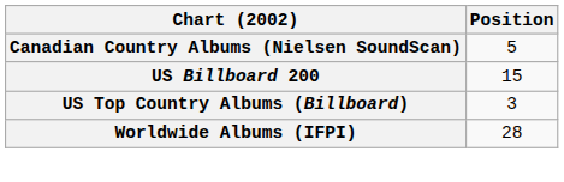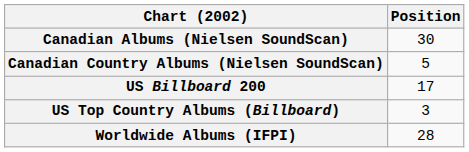 <table class="wikitable sortable plainrowheaders" style="text-align:center">
 <tr>
 <th scope="col">Chart (2002)</th>
 <th scope="col">Position</th>
+</tr>
+<tr>
+<th scope="row">Canadian Albums (Nielsen SoundScan)</th>
+<td>30</td>
 </tr>
 <tr>
 <th scope="row">Canadian Country Albums (Nielsen SoundScan)</th>
 <td>5</td>
 </tr>
 <tr>
 <th scope="row">US <em>Billboard</em> 200</th>
-<td>15</td>
+<td>17</td>
 </tr>
 <tr>
 <th scope="row">US Top Country Albums (<em>Billboard</em>)</th>
 <td>3</td>
 </tr>
 <tr>
 <th scope="row">Worldwide Albums (IFPI)</th>
 <td>28</td>
 </tr>
 </table>
